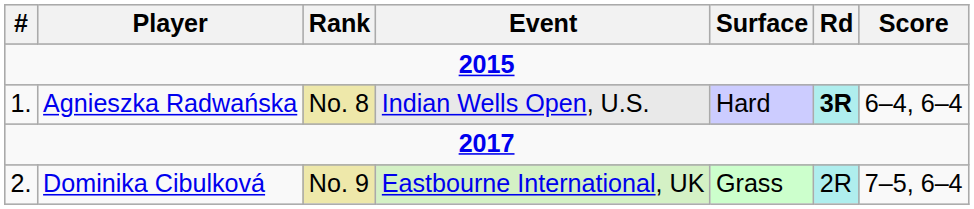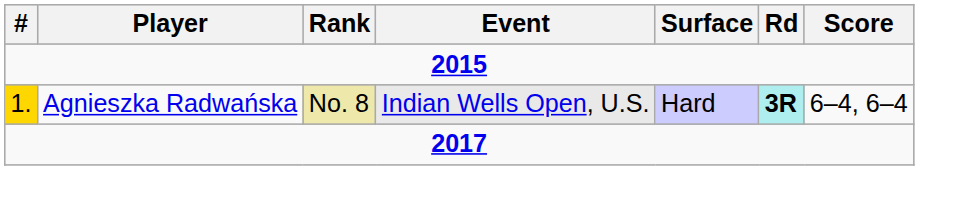 <table class="wikitable sortable">
 <tr>
 <th>#</th>
 <th>Player</th>
 <th>Rank</th>
 <th>Event</th>
 <th>Surface</th>
 <th>Rd</th>
 <th>Score</th>
 </tr>
 <tr>
 <td colspan=7 style=text-align:center><strong><a href='#'>2015</a></strong></td>
 </tr>
 <tr>
-<td>1.</td>
+<td style="background: gold;">1.</td>
 <td> <a href='#'>Agnieszka Radwańska</a></td>
 <td bgcolor=EEE8AA>No. 8</td>
 <td bgcolor=e9e9e9><a href='#'>Indian Wells Open</a>, U.S.</td>
 <td bgcolor=CCCCFF>Hard</td>
 <td bgcolor=afeeee><strong>3R</strong></td>
 <td>6–4, 6–4</td>
 </tr>
 <tr>
 <td colspan=7 style=text-align:center><strong><a href='#'>2017</a></strong></td>
 </tr>
-<tr>
-<td>2.</td>
-<td> <a href='#'>Dominika Cibulková</a></td>
-<td bgcolor=EEE8AA>No. 9</td>
-<td bgcolor=d4f1c5><a href='#'>Eastbourne International</a>, UK</td>
-<td bgcolor=CCFFCC>Grass</td>
-<td bgcolor=afeeee>2R</td>
-<td>7–5, 6–4</td>
-</tr>
 </table>
